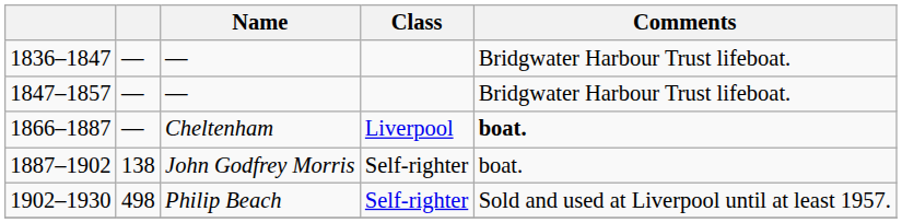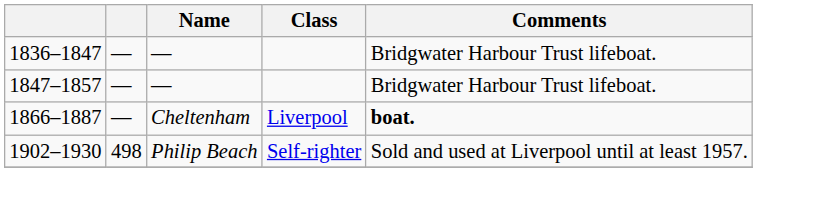 <table class="wikitable sortable">
 <tr>
 <th></th>
 <th></th>
 <th>Name</th>
 <th>Class</th>
 <th class=unsortable>Comments</th>
 </tr>
 <tr>
 <td>1836–1847</td>
 <td>—</td>
 <td>—</td>
 <td></td>
 <td>Bridgwater Harbour Trust lifeboat.</td>
 </tr>
 <tr>
 <td>1847–1857</td>
 <td>—</td>
 <td>—</td>
 <td></td>
 <td>Bridgwater Harbour Trust lifeboat.</td>
 </tr>
 <tr>
 <td>1866–1887</td>
 <td>—</td>
 <td><em>Cheltenham</em></td>
 <td><a href='#'>Liverpool</a></td>
 <td><strong> boat.</strong></td>
 </tr>
 <tr>
-<td>1887–1902</td>
-<td>138</td>
-<td><em>John Godfrey Morris</em></td>
-<td>Self-righter</td>
-<td> boat.</td>
-</tr>
-<tr>
 <td>1902–1930</td>
 <td>498</td>
 <td><em>Philip Beach</em></td>
 <td><a href='#'>Self-righter</a></td>
 <td>Sold and used at Liverpool until at least 1957.</td>
 </tr>
 <tr>
 </tr>
 </table>
